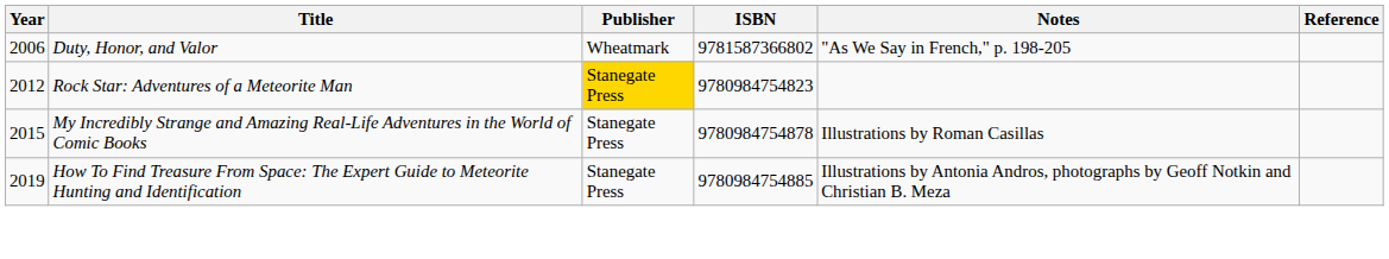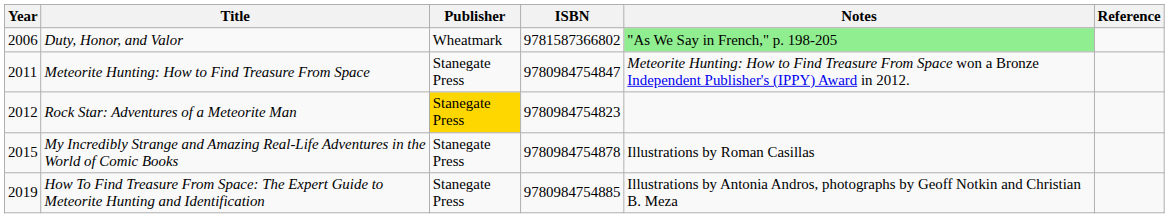 <table class="wikitable">
 <tr>
 <th>Year</th>
 <th>Title</th>
 <th>Publisher</th>
 <th>ISBN</th>
 <th>Notes</th>
 <th>Reference</th>
 </tr>
 <tr>
 <td>2006</td>
 <td><em>Duty, Honor, and Valor</em></td>
 <td>Wheatmark</td>
 <td>9781587366802</td>
-<td>"As We Say in French," p. 198-205</td>
+<td style="background: lightgreen;">"As We Say in French," p. 198-205</td>
+<td></td>
+</tr>
+<tr>
+<td>2011</td>
+<td><em>Meteorite Hunting: How to Find Treasure From Space</em></td>
+<td>Stanegate Press</td>
+<td>9780984754847</td>
+<td><em>Meteorite Hunting: How to Find Treasure From Space</em> won a Bronze <a href='#'>Independent Publisher's (IPPY) Award</a> in 2012.</td>
 <td></td>
 </tr>
 <tr>
 <td>2012</td>
 <td><em>Rock Star: Adventures of a Meteorite Man</em></td>
 <td style="background: gold;">Stanegate Press</td>
 <td>9780984754823</td>
 <td></td>
 <td></td>
 </tr>
 <tr>
 <td>2015</td>
 <td><em>My Incredibly Strange and Amazing Real-Life Adventures in the World of Comic Books</em></td>
 <td>Stanegate Press</td>
 <td>9780984754878</td>
 <td>Illustrations by Roman Casillas</td>
 <td></td>
 </tr>
 <tr>
 <td>2019</td>
 <td><em>How To Find Treasure From Space: The Expert Guide to Meteorite Hunting and Identification</em></td>
 <td>Stanegate Press</td>
 <td>9780984754885</td>
 <td>Illustrations by Antonia Andros, photographs by Geoff Notkin and Christian B. Meza</td>
 <td></td>
 </tr>
 </table>
